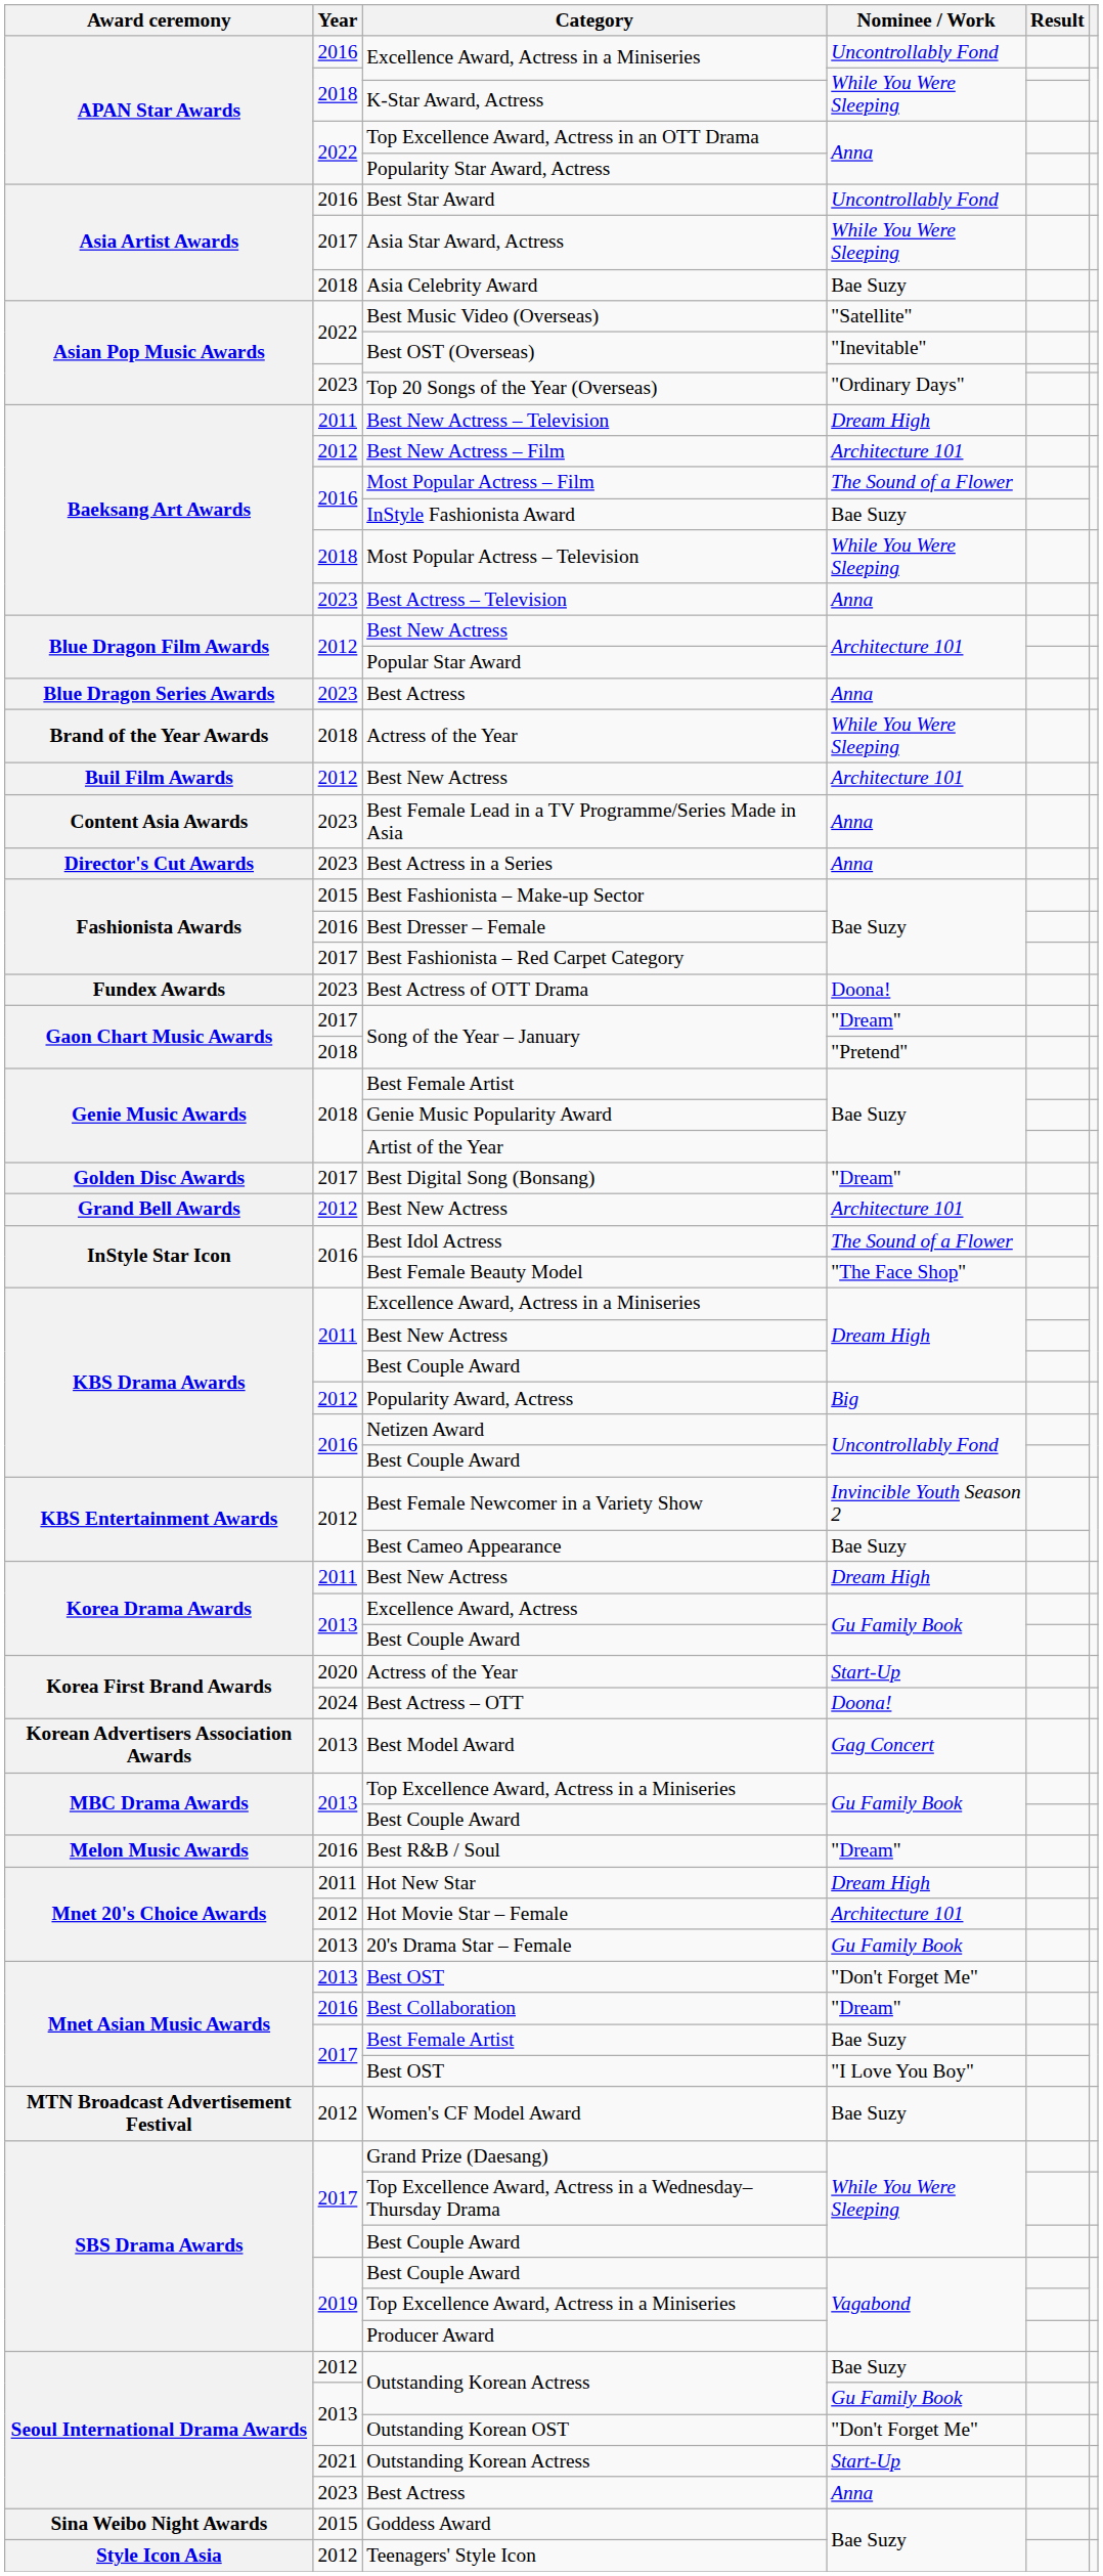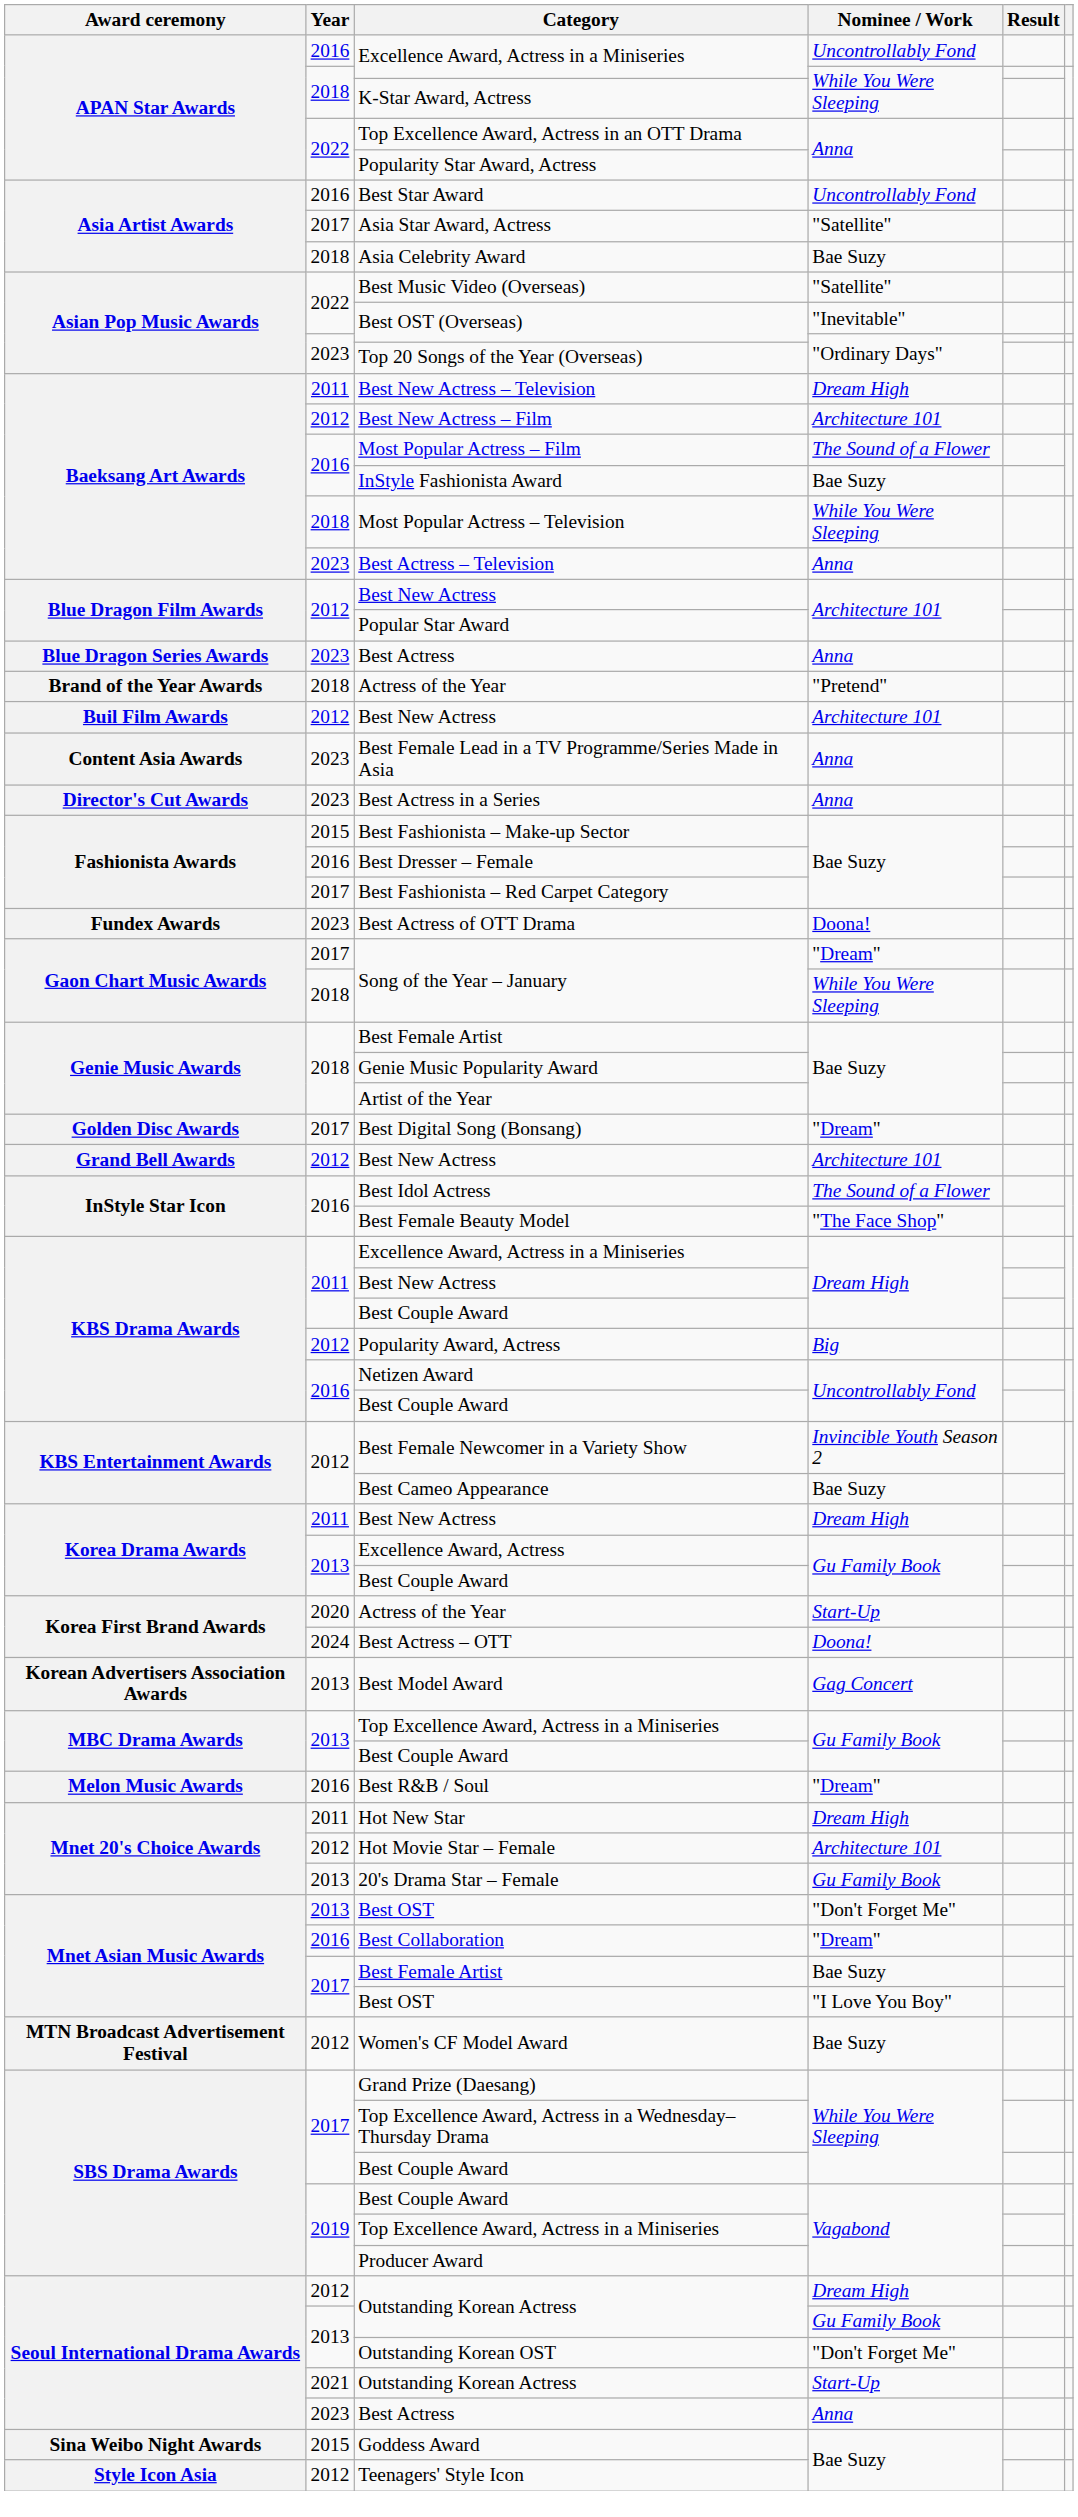 <table class="wikitable plainrowheaders sortable" style="width:100%">
 <tr>
 <th scope="col">Award ceremony</th>
 <th scope="col">Year</th>
 <th scope="col">Category</th>
 <th scope="col">Nominee / Work</th>
 <th scope="col">Result</th>
 <th scope="col" class="unsortable"></th>
 </tr>
 <tr>
 <th scope="row" rowspan="5"><a href='#'>APAN Star Awards</a> </th>
 <td style="text-align:center"><a href='#'>2016</a></td>
 <td rowspan="2">Excellence Award, Actress in a Miniseries</td>
 <td><em><a href='#'>Uncontrollably Fond</a></em></td>
 <td></td>
 <td style="text-align:center"></td>
 </tr>
 <tr>
 <td rowspan="2" style="text-align:center"><a href='#'>2018</a></td>
 <td rowspan="2"><a href='#'><em>While You Were Sleeping</em></a></td>
 <td></td>
 <td rowspan="2" style="text-align:center"></td>
 </tr>
 <tr>
 <td>K-Star Award, Actress</td>
 <td></td>
 </tr>
 <tr>
 <td rowspan="2" style="text-align:center"><a href='#'>2022</a></td>
 <td>Top Excellence Award, Actress in an OTT Drama</td>
 <td rowspan="2"><em><a href='#'>Anna</a></em></td>
 <td></td>
 <td style="text-align:center"></td>
 </tr>
 <tr>
 <td>Popularity Star Award, Actress</td>
 <td></td>
 <td style="text-align:center"></td>
 </tr>
 <tr>
 <th scope="row" rowspan="3"><a href='#'>Asia Artist Awards</a></th>
 <td style="text-align:center">2016</td>
 <td>Best Star Award</td>
 <td><em><a href='#'>Uncontrollably Fond</a></em></td>
 <td></td>
 <td style="text-align:center"></td>
 </tr>
 <tr>
 <td style="text-align:center">2017</td>
 <td>Asia Star Award, Actress</td>
-<td><a href='#'><em>While You Were Sleeping</em></a></td>
+<td>"Satellite"</td>
 <td></td>
 <td style="text-align:center"></td>
 </tr>
 <tr>
 <td style="text-align:center">2018</td>
 <td>Asia Celebrity Award</td>
 <td>Bae Suzy</td>
 <td></td>
 <td style="text-align:center"></td>
 </tr>
 <tr>
 <th scope="row" rowspan="4"><a href='#'>Asian Pop Music Awards</a></th>
 <td rowspan="2" style="text-align:center">2022</td>
 <td>Best Music Video (Overseas)</td>
 <td>"Satellite"</td>
 <td></td>
 <td style="text-align:center"></td>
 </tr>
 <tr>
 <td rowspan="2">Best OST (Overseas)</td>
 <td>"Inevitable"</td>
 <td></td>
 <td style="text-align:center"></td>
 </tr>
 <tr>
 <td rowspan="2" style="text-align:center">2023</td>
 <td rowspan="2">"Ordinary Days"</td>
 <td></td>
 <td style="text-align:center"></td>
 </tr>
 <tr>
 <td>Top 20 Songs of the Year (Overseas)</td>
 <td></td>
 <td style="text-align:center"></td>
 </tr>
 <tr>
 <th scope="row" rowspan="6"><a href='#'>Baeksang Art Awards</a> </th>
 <td style="text-align:center"><a href='#'>2011</a></td>
 <td><a href='#'>Best New Actress – Television</a></td>
 <td><em><a href='#'>Dream High</a></em></td>
 <td></td>
 <td style="text-align:center"></td>
 </tr>
 <tr>
 <td style="text-align:center"><a href='#'>2012</a></td>
 <td><a href='#'>Best New Actress – Film</a></td>
 <td><em><a href='#'>Architecture 101</a></em></td>
 <td></td>
 <td style="text-align:center"></td>
 </tr>
 <tr>
 <td rowspan="2" style="text-align:center"><a href='#'>2016</a></td>
 <td><a href='#'>Most Popular Actress – Film</a></td>
 <td><em><a href='#'>The Sound of a Flower</a></em></td>
 <td></td>
 <td rowspan="2" style="text-align:center"></td>
 </tr>
 <tr>
 <td><a href='#'>InStyle</a> Fashionista Award</td>
 <td>Bae Suzy</td>
 <td></td>
 </tr>
 <tr>
 <td style="text-align:center"><a href='#'>2018</a></td>
 <td>Most Popular Actress – Television</td>
 <td><a href='#'><em>While You Were Sleeping</em></a></td>
 <td></td>
 <td style="text-align:center"></td>
 </tr>
 <tr>
 <td style="text-align:center"><a href='#'>2023</a></td>
 <td><a href='#'>Best Actress – Television</a></td>
 <td><em><a href='#'>Anna</a></em></td>
 <td></td>
 <td style="text-align:center"></td>
 </tr>
 <tr>
 <th scope="row" rowspan="2"><a href='#'>Blue Dragon Film Awards</a></th>
 <td rowspan="2" style="text-align:center"><a href='#'>2012</a></td>
 <td><a href='#'>Best New Actress</a></td>
 <td rowspan="2"><em><a href='#'>Architecture 101</a></em></td>
 <td></td>
 <td style="text-align:center"></td>
 </tr>
 <tr>
 <td>Popular Star Award</td>
 <td></td>
 <td style="text-align:center"></td>
 </tr>
 <tr>
 <th scope="row"><a href='#'>Blue Dragon Series Awards</a></th>
 <td style="text-align:center"><a href='#'>2023</a></td>
 <td>Best Actress</td>
 <td><em><a href='#'>Anna</a></em></td>
 <td></td>
 <td style="text-align:center"></td>
 </tr>
 <tr>
 <th scope="row">Brand of the Year Awards</th>
 <td style="text-align:center">2018</td>
 <td>Actress of the Year</td>
-<td><a href='#'><em>While You Were Sleeping</em></a></td>
+<td>"Pretend"</td>
 <td></td>
 <td style="text-align:center"></td>
 </tr>
 <tr>
 <th scope="row"><a href='#'>Buil Film Awards</a></th>
 <td style="text-align:center"><a href='#'>2012</a></td>
 <td>Best New Actress</td>
 <td><em><a href='#'>Architecture 101</a></em></td>
 <td></td>
 <td style="text-align:center"></td>
 </tr>
 <tr>
 <th scope="row">Content Asia Awards</th>
 <td style="text-align:center">2023</td>
 <td>Best Female Lead in a TV Programme/Series Made in Asia</td>
 <td><em><a href='#'>Anna</a></em></td>
 <td></td>
 <td style="text-align:center"></td>
 </tr>
 <tr>
 <th scope="row"><a href='#'>Director's Cut Awards</a></th>
 <td style="text-align:center">2023</td>
 <td>Best Actress in a Series</td>
 <td><em><a href='#'>Anna</a></em></td>
 <td></td>
 <td style="text-align:center"></td>
 </tr>
 <tr>
 <th scope="row" rowspan="3">Fashionista Awards </th>
 <td style="text-align:center">2015</td>
 <td>Best Fashionista – Make-up Sector</td>
 <td rowspan="3">Bae Suzy</td>
 <td></td>
 <td style="text-align:center"></td>
 </tr>
 <tr>
 <td style="text-align:center">2016</td>
 <td>Best Dresser – Female</td>
 <td></td>
 <td style="text-align:center"></td>
 </tr>
 <tr>
 <td style="text-align:center">2017</td>
 <td>Best Fashionista – Red Carpet Category</td>
 <td></td>
 <td style="text-align:center"></td>
 </tr>
 <tr>
 <th scope="row">Fundex Awards</th>
 <td style="text-align:center">2023</td>
 <td>Best Actress of OTT Drama</td>
 <td><a href='#'>Doona!</a></td>
 <td></td>
 <td style="text-align:center"></td>
 </tr>
 <tr>
 <th scope="row" rowspan="2"><a href='#'>Gaon Chart Music Awards</a> </th>
 <td style="text-align:center">2017</td>
 <td rowspan="2">Song of the Year – January</td>
 <td>"<a href='#'>Dream</a>" </td>
 <td></td>
 <td style="text-align:center"></td>
 </tr>
 <tr>
 <td style="text-align:center">2018</td>
-<td>"Pretend"</td>
+<td><a href='#'><em>While You Were Sleeping</em></a></td>
 <td></td>
 <td style="text-align:center"></td>
 </tr>
 <tr>
 <th scope="row" rowspan="3"><a href='#'>Genie Music Awards</a></th>
 <td rowspan="3" style="text-align:center">2018</td>
 <td>Best Female Artist</td>
 <td rowspan="3">Bae Suzy</td>
 <td></td>
 <td style="text-align:center"></td>
 </tr>
 <tr>
 <td>Genie Music Popularity Award</td>
 <td></td>
 <td style="text-align:center"></td>
 </tr>
 <tr>
 <td>Artist of the Year</td>
 <td></td>
 <td style="text-align:center"></td>
 </tr>
 <tr>
 <th scope="row"><a href='#'>Golden Disc Awards</a></th>
 <td style="text-align:center">2017</td>
 <td>Best Digital Song (Bonsang)</td>
 <td>"<a href='#'>Dream</a>" </td>
 <td></td>
 <td style="text-align:center"></td>
 </tr>
 <tr>
 <th scope="row"><a href='#'>Grand Bell Awards</a></th>
 <td style="text-align:center"><a href='#'>2012</a></td>
 <td>Best New Actress</td>
 <td><em><a href='#'>Architecture 101</a></em></td>
 <td></td>
 <td style="text-align:center"></td>
 </tr>
 <tr>
 <th scope="row" rowspan="2">InStyle Star Icon </th>
 <td rowspan="2" style="text-align:center">2016</td>
 <td>Best Idol Actress</td>
 <td><em><a href='#'>The Sound of a Flower</a></em></td>
 <td></td>
 <td rowspan="2" style="text-align:center"></td>
 </tr>
 <tr>
 <td>Best Female Beauty Model</td>
 <td>"<a href='#'>The Face Shop</a>"</td>
 <td></td>
 </tr>
 <tr>
 <th scope="row" rowspan="6"><a href='#'>KBS Drama Awards</a> </th>
 <td rowspan="3" style="text-align:center"><a href='#'>2011</a></td>
 <td>Excellence Award, Actress in a Miniseries</td>
 <td rowspan="3"><em><a href='#'>Dream High</a></em></td>
 <td></td>
 <td rowspan="3" style="text-align:center"></td>
 </tr>
 <tr>
 <td>Best New Actress</td>
 <td></td>
 </tr>
 <tr>
 <td>Best Couple Award </td>
 <td></td>
 </tr>
 <tr>
 <td style="text-align:center"><a href='#'>2012</a></td>
 <td>Popularity Award, Actress</td>
 <td><a href='#'><em>Big</em></a></td>
 <td></td>
 <td style="text-align:center"></td>
 </tr>
 <tr>
 <td rowspan="2"  style="text-align:center"><a href='#'>2016</a></td>
 <td>Netizen Award</td>
 <td rowspan="2"><em><a href='#'>Uncontrollably Fond</a></em></td>
 <td></td>
 <td rowspan="2" style="text-align:center"></td>
 </tr>
 <tr>
 <td>Best Couple Award </td>
 <td></td>
 </tr>
 <tr>
 <th scope="row" rowspan="2"><a href='#'>KBS Entertainment Awards</a></th>
 <td rowspan="2" style="text-align:center">2012</td>
 <td>Best Female Newcomer in a Variety Show</td>
 <td><em><a href='#'>Invincible Youth</a> Season 2</em></td>
 <td></td>
 <td rowspan="2" style="text-align:center"></td>
 </tr>
 <tr>
 <td>Best Cameo Appearance</td>
 <td>Bae Suzy</td>
 <td></td>
 </tr>
 <tr>
 <th scope="row" rowspan="3"><a href='#'>Korea Drama Awards</a></th>
 <td style="text-align:center"><a href='#'>2011</a></td>
 <td>Best New Actress</td>
 <td><em><a href='#'>Dream High</a></em></td>
 <td></td>
 <td style="text-align:center"></td>
 </tr>
 <tr>
 <td rowspan="2" style="text-align:center"><a href='#'>2013</a></td>
 <td>Excellence Award, Actress</td>
 <td rowspan="2"><em><a href='#'>Gu Family Book</a></em></td>
 <td></td>
 <td style="text-align:center"></td>
 </tr>
 <tr>
 <td>Best Couple Award </td>
 <td></td>
 <td style="text-align:center"></td>
 </tr>
 <tr>
 <th rowspan="2" scope="row">Korea First Brand Awards</th>
 <td style="text-align:center">2020</td>
 <td>Actress of the Year</td>
 <td><a href='#'><em>Start-Up</em></a></td>
 <td></td>
 <td style="text-align:center"></td>
 </tr>
 <tr>
 <td style="text-align:center">2024</td>
 <td>Best Actress – OTT</td>
 <td><em><a href='#'>Doona!</a></em></td>
 <td></td>
 <td style="text-align:center"></td>
 </tr>
 <tr>
 <th scope="row">Korean Advertisers Association Awards</th>
 <td style="text-align:center">2013</td>
 <td>Best Model Award</td>
 <td><em><a href='#'>Gag Concert</a></em></td>
 <td></td>
 <td style="text-align:center"></td>
 </tr>
 <tr>
 <th scope="row" rowspan="2"><a href='#'>MBC Drama Awards</a> </th>
 <td rowspan="2" style="text-align:center"><a href='#'>2013</a></td>
 <td>Top Excellence Award, Actress in a Miniseries</td>
 <td rowspan="2"><em><a href='#'>Gu Family Book</a></em></td>
 <td></td>
 <td style="text-align:center"></td>
 </tr>
 <tr>
 <td>Best Couple Award </td>
 <td></td>
 <td style="text-align:center"></td>
 </tr>
 <tr>
 <th scope="row"><a href='#'>Melon Music Awards</a></th>
 <td style="text-align:center">2016</td>
 <td>Best R&B / Soul</td>
 <td>"<a href='#'>Dream</a>" </td>
 <td></td>
 <td style="text-align:center"></td>
 </tr>
 <tr>
 <th scope="row" rowspan="3"><a href='#'>Mnet 20's Choice Awards</a></th>
 <td style="text-align:center">2011</td>
 <td>Hot New Star</td>
 <td><em><a href='#'>Dream High</a></em></td>
 <td></td>
 <td style="text-align:center"></td>
 </tr>
 <tr>
 <td style="text-align:center">2012</td>
 <td>Hot Movie Star – Female</td>
 <td><em><a href='#'>Architecture 101</a></em></td>
 <td></td>
 <td style="text-align:center"></td>
 </tr>
 <tr>
 <td style="text-align:center">2013</td>
 <td>20's Drama Star – Female</td>
 <td><em><a href='#'>Gu Family Book</a></em></td>
 <td></td>
 <td style="text-align:center"></td>
 </tr>
 <tr>
 <th scope="row" rowspan="4"><a href='#'>Mnet Asian Music Awards</a></th>
 <td style="text-align:center"><a href='#'>2013</a></td>
 <td><a href='#'>Best OST</a></td>
 <td>"Don't Forget Me"</td>
 <td></td>
 <td style="text-align:center"></td>
 </tr>
 <tr>
 <td style="text-align:center"><a href='#'>2016</a></td>
 <td><a href='#'>Best Collaboration</a></td>
 <td>"<a href='#'>Dream</a>" </td>
 <td></td>
 <td style="text-align:center"></td>
 </tr>
 <tr>
 <td rowspan="2" style="text-align:center"><a href='#'>2017</a></td>
 <td><a href='#'>Best Female Artist</a></td>
 <td>Bae Suzy</td>
 <td></td>
 <td rowspan="2" style="text-align:center"></td>
 </tr>
 <tr>
 <td>Best OST</td>
 <td>"I Love You Boy"</td>
 <td></td>
 </tr>
 <tr>
 <th scope="row">MTN Broadcast Advertisement Festival</th>
 <td style="text-align:center">2012</td>
 <td>Women's CF Model Award</td>
 <td>Bae Suzy</td>
 <td></td>
 <td style="text-align:center"></td>
 </tr>
 <tr>
 <th scope="row" rowspan="6"><a href='#'>SBS Drama Awards</a> </th>
 <td rowspan="3" style="text-align:center"><a href='#'>2017</a></td>
 <td>Grand Prize (Daesang)</td>
 <td rowspan="3"><a href='#'><em>While You Were Sleeping</em></a></td>
 <td></td>
 <td style="text-align:center"></td>
 </tr>
 <tr>
 <td>Top Excellence Award, Actress in a Wednesday–Thursday Drama</td>
 <td></td>
 <td style="text-align:center"></td>
 </tr>
 <tr>
 <td>Best Couple Award </td>
 <td></td>
 <td style="text-align:center"></td>
 </tr>
 <tr>
 <td rowspan="3" style="text-align:center"><a href='#'>2019</a></td>
 <td>Best Couple Award </td>
 <td rowspan="3"><a href='#'><em>Vagabond</em></a></td>
 <td></td>
 <td rowspan="2" style="text-align:center"></td>
 </tr>
 <tr>
 <td>Top Excellence Award, Actress in a Miniseries</td>
 <td></td>
 </tr>
 <tr>
 <td>Producer Award</td>
 <td></td>
 <td style="text-align:center"></td>
 </tr>
 <tr>
 <th scope="row" rowspan="5"><a href='#'>Seoul International Drama Awards</a></th>
 <td style="text-align:center">2012</td>
 <td rowspan="2">Outstanding Korean Actress</td>
-<td>Bae Suzy</td>
+<td><em><a href='#'>Dream High</a></em></td>
 <td></td>
 <td style="text-align:center"></td>
 </tr>
 <tr>
 <td rowspan="2" style="text-align:center">2013</td>
 <td><em><a href='#'>Gu Family Book</a></em></td>
 <td></td>
 <td style="text-align:center"></td>
 </tr>
 <tr>
 <td>Outstanding Korean OST</td>
 <td>"Don't Forget Me"</td>
 <td></td>
 <td style="text-align:center"></td>
 </tr>
 <tr>
 <td style="text-align:center">2021</td>
 <td>Outstanding Korean Actress</td>
 <td><a href='#'><em>Start-Up</em></a></td>
 <td></td>
 <td style="text-align:center"></td>
 </tr>
 <tr>
 <td style="text-align:center">2023</td>
 <td>Best Actress</td>
 <td><em><a href='#'>Anna</a></em></td>
 <td></td>
 <td style="text-align:center"></td>
 </tr>
 <tr>
 <th scope="row">Sina Weibo Night Awards</th>
 <td style="text-align:center">2015</td>
 <td>Goddess Award</td>
 <td rowspan="2">Bae Suzy</td>
 <td></td>
 <td style="text-align:center"></td>
 </tr>
 <tr>
 <th scope="row"><a href='#'>Style Icon Asia</a></th>
 <td style="text-align:center">2012</td>
 <td>Teenagers' Style Icon</td>
 <td></td>
 <td style="text-align:center"></td>
 </tr>
 </table>
